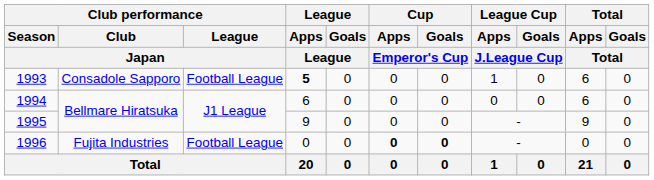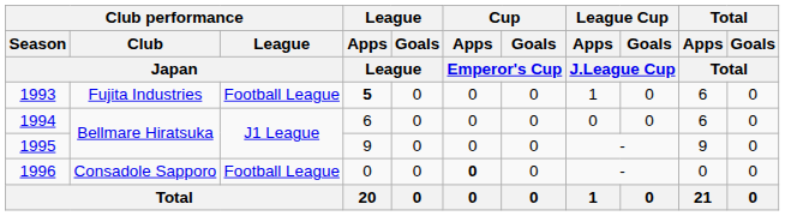 <table class="wikitable" style="text-align:center;">
 <tr>
 <th colspan=3>Club performance</th>
 <th colspan=2>League</th>
 <th colspan=2>Cup</th>
 <th colspan=2>League Cup</th>
 <th colspan=2>Total</th>
 </tr>
 <tr>
 <th>Season</th>
 <th>Club</th>
 <th>League</th>
 <th>Apps</th>
 <th>Goals</th>
 <th>Apps</th>
 <th>Goals</th>
 <th>Apps</th>
 <th>Goals</th>
 <th>Apps</th>
 <th>Goals</th>
 </tr>
 <tr>
 <th colspan=3>Japan</th>
 <th colspan=2>League</th>
 <th colspan=2><a href='#'>Emperor's Cup</a></th>
 <th colspan=2><a href='#'>J.League Cup</a></th>
 <th colspan=2>Total</th>
 </tr>
 <tr>
 <td><a href='#'>1993</a></td>
-<td><a href='#'>Consadole Sapporo</a></td>
+<td><a href='#'>Fujita Industries</a></td>
 <td><a href='#'>Football League</a></td>
 <td><strong>5</strong></td>
 <td>0</td>
 <td>0</td>
 <td>0</td>
 <td>1</td>
 <td>0</td>
 <td>6</td>
 <td>0</td>
 </tr>
 <tr>
 <td><a href='#'>1994</a></td>
 <td rowspan="2"><a href='#'>Bellmare Hiratsuka</a></td>
 <td rowspan="2"><a href='#'>J1 League</a></td>
 <td>6</td>
 <td>0</td>
 <td>0</td>
 <td>0</td>
 <td>0</td>
 <td>0</td>
 <td>6</td>
 <td>0</td>
 </tr>
 <tr>
 <td><a href='#'>1995</a></td>
 <td>9</td>
 <td>0</td>
 <td>0</td>
 <td>0</td>
 <td colspan="2">-</td>
 <td>9</td>
 <td>0</td>
 </tr>
 <tr>
 <td><a href='#'>1996</a></td>
-<td><a href='#'>Fujita Industries</a></td>
+<td><a href='#'>Consadole Sapporo</a></td>
 <td><a href='#'>Football League</a></td>
 <td>0</td>
 <td>0</td>
 <td><strong>0</strong></td>
-<td><strong>0</strong></td>
+<td>0</td>
 <td colspan="2">-</td>
 <td>0</td>
 <td>0</td>
 </tr>
 <tr>
 <th colspan=3>Total</th>
 <th>20</th>
 <th>0</th>
 <th>0</th>
 <th>0</th>
 <th>1</th>
 <th>0</th>
 <th>21</th>
 <th>0</th>
 </tr>
 </table>
